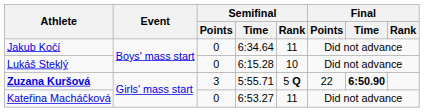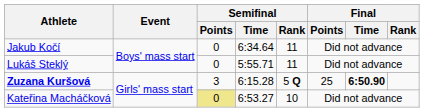 <table class="wikitable" style="font-size:90%">
 <tr>
 <th rowspan=2>Athlete</th>
 <th rowspan=2>Event</th>
 <th colspan=3>Semifinal</th>
 <th colspan=3>Final</th>
 </tr>
 <tr>
 <th>Points</th>
 <th>Time</th>
 <th>Rank</th>
 <th>Points</th>
 <th>Time</th>
 <th>Rank</th>
 </tr>
 <tr align=center>
 <td align=left><a href='#'>Jakub Kočí</a></td>
 <td align=left rowspan=2><a href='#'>Boys' mass start</a></td>
 <td>0</td>
 <td>6:34.64</td>
 <td>11</td>
 <td colspan=3>Did not advance</td>
 </tr>
 <tr align=center>
 <td align=left><a href='#'>Lukáš Steklý</a></td>
 <td>0</td>
-<td>6:15.28</td>
-<td>10</td>
+<td>5:55.71</td>
+<td>11</td>
 <td colspan=3>Did not advance</td>
 </tr>
 <tr align=center>
 <td align=left><strong><a href='#'>Zuzana Kuršová</a></strong></td>
 <td align=left rowspan=2><a href='#'>Girls' mass start</a></td>
 <td>3</td>
-<td>5:55.71</td>
+<td>6:15.28</td>
 <td>5 <strong>Q</strong></td>
-<td>22</td>
+<td>25</td>
 <td><strong>6:50.90</strong></td>
 <td></td>
 </tr>
 <tr align=center>
 <td align=left><a href='#'>Kateřina Macháčková</a></td>
-<td>0</td>
+<td style="background: khaki;">0</td>
 <td>6:53.27</td>
-<td>11</td>
+<td>10</td>
 <td colspan=3>Did not advance</td>
 </tr>
 </table>
